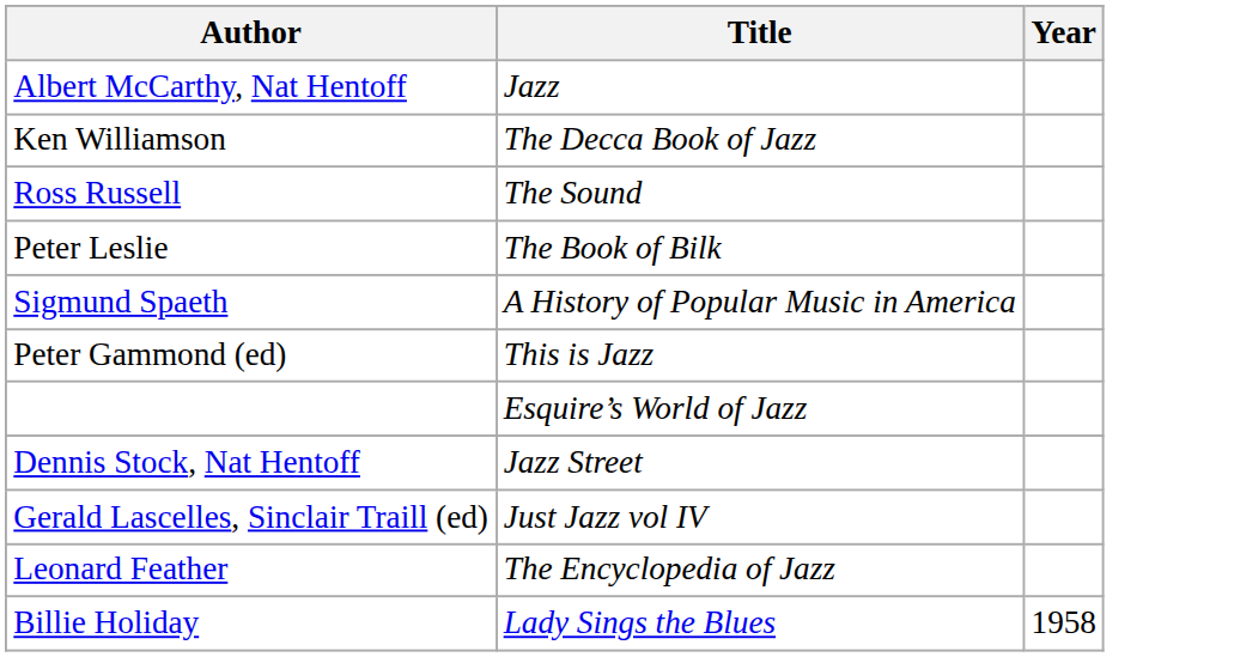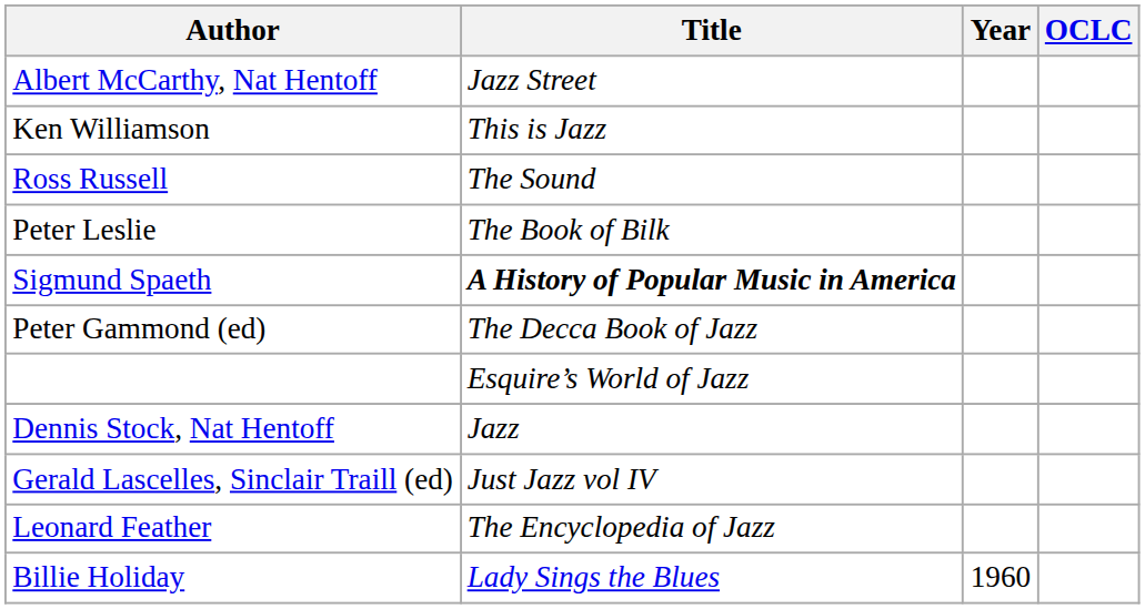 <table class="wikitable collapsible sortable" border="0" cellpadding="1" style="color: black; background-color: #FFFFFF; font-size:90%; width="80%">
 <tr>
 <th>Author</th>
 <th>Title</th>
 <th>Year</th>
+<th><a href='#'>OCLC</a></th>
 </tr>
 <tr>
 <td><a href='#'>Albert McCarthy</a>, <a href='#'>Nat Hentoff</a></td>
-<td><em>Jazz</em></td>
+<td><em>Jazz Street</em></td>
+<td></td>
 <td></td>
 </tr>
 <tr>
 <td>Ken Williamson</td>
-<td><em>The Decca Book of Jazz</em></td>
+<td><em>This is Jazz</em></td>
+<td></td>
 <td></td>
 </tr>
 <tr>
 <td><a href='#'>Ross Russell</a></td>
 <td><em>The Sound</em></td>
 <td></td>
+<td></td>
 </tr>
 <tr>
 <td>Peter Leslie</td>
 <td><em>The Book of Bilk</em></td>
 <td></td>
+<td></td>
 </tr>
 <tr>
 <td><a href='#'>Sigmund Spaeth</a></td>
-<td><em>A History of Popular Music in America</em></td>
+<td><strong><em>A History of Popular Music in America</em></strong></td>
+<td></td>
 <td></td>
 </tr>
 <tr>
 <td>Peter Gammond (ed)</td>
-<td><em>This is Jazz</em></td>
+<td><em>The Decca Book of Jazz</em></td>
+<td></td>
 <td></td>
 </tr>
 <tr>
 <td></td>
 <td><em>Esquire’s World of Jazz</em></td>
 <td></td>
+<td></td>
 </tr>
 <tr>
 <td><a href='#'>Dennis Stock</a>, <a href='#'>Nat Hentoff</a></td>
-<td><em>Jazz Street</em></td>
+<td><em>Jazz</em></td>
+<td></td>
 <td></td>
 </tr>
 <tr>
 <td><a href='#'>Gerald Lascelles</a>, <a href='#'>Sinclair Traill</a> (ed)</td>
 <td><em>Just Jazz vol IV</em></td>
 <td></td>
+<td></td>
 </tr>
 <tr>
 <td><a href='#'>Leonard Feather</a></td>
 <td><em>The Encyclopedia of Jazz</em></td>
 <td></td>
+<td></td>
 </tr>
 <tr>
 <td><a href='#'>Billie Holiday</a></td>
 <td><em><a href='#'>Lady Sings the Blues</a></em></td>
-<td>1958</td>
+<td>1960</td>
+<td></td>
 </tr>
 </table>
